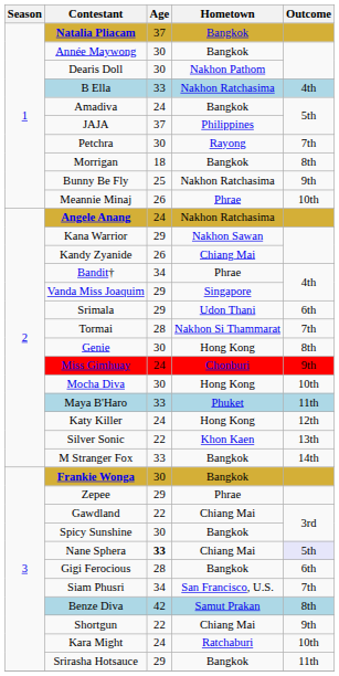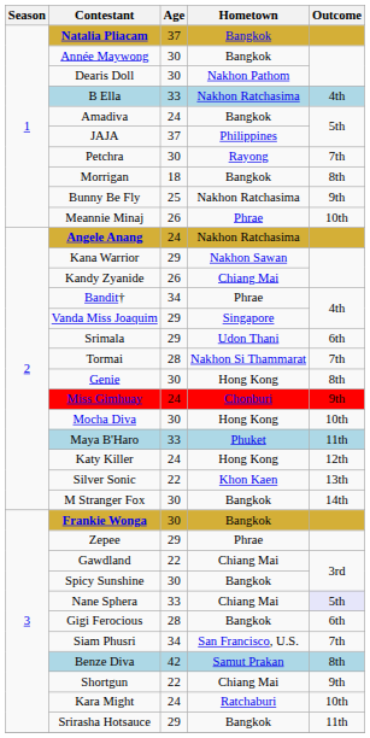 <table class="wikitable sortable" style="text-align:center">
 <tr>
 <th>Season</th>
 <th>Contestant</th>
 <th>Age</th>
 <th>Hometown</th>
 <th>Outcome</th>
 </tr>
 <tr>
 <td rowspan="10"><a href='#'>1</a></td>
 <td bgcolor="#D4AF37"><strong><a href='#'>Natalia Pliacam</a></strong></td>
 <td bgcolor="#D4AF37">37</td>
 <td bgcolor="#D4AF37"><a href='#'>Bangkok</a></td>
 <td bgcolor="#D4AF37"></td>
 </tr>
 <tr>
 <td><a href='#'>Année Maywong</a></td>
 <td>30</td>
 <td>Bangkok</td>
 <td rowspan="2"></td>
 </tr>
 <tr>
 <td>Dearis Doll</td>
 <td>30</td>
 <td><a href='#'>Nakhon Pathom</a></td>
 </tr>
 <tr bgcolor="lightblue">
 <td>B Ella</td>
 <td>33</td>
 <td><a href='#'>Nakhon Ratchasima</a></td>
 <td>4th</td>
 </tr>
 <tr>
 <td>Amadiva</td>
 <td>24</td>
 <td>Bangkok</td>
 <td rowspan="2">5th</td>
 </tr>
 <tr>
 <td>JAJA</td>
 <td>37</td>
 <td><a href='#'>Philippines</a></td>
 </tr>
 <tr>
 <td>Petchra</td>
 <td>30</td>
 <td><a href='#'>Rayong</a></td>
 <td>7th</td>
 </tr>
 <tr>
 <td>Morrigan</td>
 <td>18</td>
 <td>Bangkok</td>
 <td>8th</td>
 </tr>
 <tr>
 <td>Bunny Be Fly</td>
 <td>25</td>
 <td>Nakhon Ratchasima</td>
 <td>9th</td>
 </tr>
 <tr>
 <td>Meannie Minaj</td>
 <td>26</td>
 <td><a href='#'>Phrae</a></td>
 <td>10th</td>
 </tr>
 <tr>
 <td rowspan="14"><a href='#'>2</a></td>
 <td bgcolor="#D4AF37"><strong><a href='#'>Angele Anang</a></strong></td>
 <td bgcolor="#D4AF37">24</td>
 <td bgcolor="#D4AF37">Nakhon Ratchasima</td>
 <td bgcolor="#D4AF37"></td>
 </tr>
 <tr>
 <td>Kana Warrior</td>
 <td>29</td>
 <td><a href='#'>Nakhon Sawan</a></td>
 <td rowspan="2" nowrap></td>
 </tr>
 <tr>
 <td>Kandy Zyanide</td>
 <td>26</td>
 <td><a href='#'>Chiang Mai</a></td>
 </tr>
 <tr>
 <td><a href='#'>Bandit</a>†</td>
 <td>34</td>
 <td>Phrae</td>
 <td rowspan="2">4th</td>
 </tr>
 <tr>
 <td nowrap><a href='#'>Vanda Miss Joaquim</a></td>
 <td>29</td>
 <td><a href='#'>Singapore</a></td>
 </tr>
 <tr>
 <td>Srimala</td>
 <td>29</td>
 <td><a href='#'>Udon Thani</a></td>
 <td>6th</td>
 </tr>
 <tr>
 <td>Tormai</td>
 <td>28</td>
 <td nowrap><a href='#'>Nakhon Si Thammarat</a></td>
 <td>7th</td>
 </tr>
 <tr>
 <td><a href='#'>Genie</a></td>
 <td>30</td>
 <td>Hong Kong</td>
 <td>8th</td>
 </tr>
 <tr bgcolor="red">
 <td><a href='#'>Miss Gimhuay</a></td>
 <td>24</td>
 <td><a href='#'>Chonburi</a></td>
 <td>9th</td>
 </tr>
 <tr>
 <td><a href='#'>Mocha Diva</a></td>
 <td>30</td>
 <td>Hong Kong</td>
 <td>10th</td>
 </tr>
 <tr bgcolor="lightblue">
 <td>Maya B'Haro</td>
 <td>33</td>
 <td><a href='#'>Phuket</a></td>
 <td>11th</td>
 </tr>
 <tr>
 <td>Katy Killer</td>
 <td>24</td>
 <td>Hong Kong</td>
 <td>12th</td>
 </tr>
 <tr>
 <td>Silver Sonic</td>
 <td>22</td>
 <td><a href='#'>Khon Kaen</a></td>
 <td>13th</td>
 </tr>
 <tr>
 <td>M Stranger Fox</td>
-<td>33</td>
+<td>30</td>
 <td>Bangkok</td>
 <td>14th</td>
 </tr>
 <tr>
 <td rowspan="11"><a href='#'>3</a></td>
 <td bgcolor="#D4AF37"><strong><a href='#'>Frankie Wonga</a></strong></td>
 <td bgcolor="#D4AF37">30</td>
 <td bgcolor="#D4AF37">Bangkok</td>
 <td bgcolor="#D4AF37"></td>
 </tr>
 <tr>
 <td>Zepee</td>
 <td>29</td>
 <td>Phrae</td>
 <td></td>
 </tr>
 <tr>
 <td>Gawdland</td>
 <td>22</td>
 <td>Chiang Mai</td>
 <td rowspan="2">3rd</td>
 </tr>
 <tr>
 <td>Spicy Sunshine</td>
 <td>30</td>
 <td>Bangkok</td>
 </tr>
 <tr>
 <td>Nane Sphera</td>
-<td><strong>33</strong></td>
+<td>33</td>
 <td>Chiang Mai</td>
 <td style="background: lavender;">5th</td>
 </tr>
 <tr>
 <td>Gigi Ferocious</td>
 <td>28</td>
 <td>Bangkok</td>
 <td>6th</td>
 </tr>
 <tr>
 <td>Siam Phusri</td>
 <td>34</td>
 <td><a href='#'>San Francisco</a>, U.S.</td>
 <td>7th</td>
 </tr>
 <tr bgcolor="lightblue">
 <td>Benze Diva</td>
 <td>42</td>
 <td><a href='#'>Samut Prakan</a></td>
 <td>8th</td>
 </tr>
 <tr>
 <td>Shortgun</td>
 <td>22</td>
 <td>Chiang Mai</td>
 <td>9th</td>
 </tr>
 <tr>
 <td>Kara Might</td>
 <td>24</td>
 <td><a href='#'>Ratchaburi</a></td>
 <td>10th</td>
 </tr>
 <tr>
 <td>Srirasha Hotsauce</td>
 <td>29</td>
 <td>Bangkok</td>
 <td>11th</td>
 </tr>
 <tr>
 </tr>
 </table>
